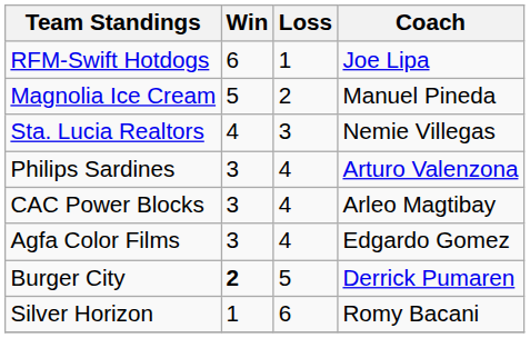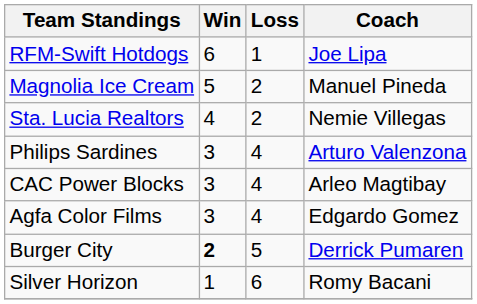 <table class="wikitable">
 <tr>
 <th>Team Standings</th>
 <th>Win</th>
 <th>Loss</th>
 <th>Coach</th>
 </tr>
 <tr>
 <td><a href='#'>RFM-Swift Hotdogs</a></td>
 <td>6</td>
 <td>1</td>
 <td><a href='#'>Joe Lipa</a></td>
 </tr>
 <tr>
 <td><a href='#'>Magnolia Ice Cream</a></td>
 <td>5</td>
 <td>2</td>
 <td>Manuel Pineda</td>
 </tr>
 <tr>
 <td><a href='#'>Sta. Lucia Realtors</a></td>
 <td>4</td>
-<td>3</td>
+<td>2</td>
 <td>Nemie Villegas</td>
 </tr>
 <tr>
 <td>Philips Sardines</td>
 <td>3</td>
 <td>4</td>
 <td><a href='#'>Arturo Valenzona</a></td>
 </tr>
 <tr>
 <td>CAC Power Blocks</td>
 <td>3</td>
 <td>4</td>
 <td>Arleo Magtibay</td>
 </tr>
 <tr>
 <td>Agfa Color Films</td>
 <td>3</td>
 <td>4</td>
 <td>Edgardo Gomez</td>
 </tr>
 <tr>
 <td>Burger City</td>
 <td><strong>2</strong></td>
 <td>5</td>
 <td><a href='#'>Derrick Pumaren</a></td>
 </tr>
 <tr>
 <td>Silver Horizon</td>
 <td>1</td>
 <td>6</td>
 <td>Romy Bacani</td>
 </tr>
 <tr>
 </tr>
 </table>
